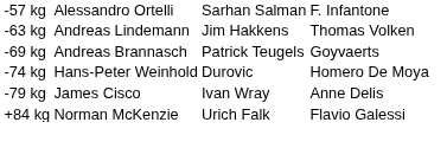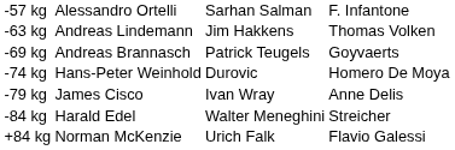 <table>
 <tr>
 <td>-57 kg</td>
 <td>Alessandro Ortelli </td>
 <td>Sarhan Salman </td>
 <td>F. Infantone </td>
 </tr>
 <tr>
 <td>-63 kg</td>
 <td>Andreas Lindemann </td>
 <td>Jim Hakkens </td>
 <td>Thomas Volken </td>
 </tr>
 <tr>
 <td>-69 kg</td>
 <td>Andreas Brannasch </td>
 <td>Patrick Teugels </td>
 <td>Goyvaerts </td>
 </tr>
 <tr>
 <td>-74 kg</td>
 <td>Hans-Peter Weinhold </td>
 <td>Durovic </td>
 <td>Homero De Moya </td>
 </tr>
 <tr>
 <td>-79 kg</td>
 <td>James Cisco </td>
 <td>Ivan Wray </td>
 <td>Anne Delis </td>
 </tr>
 <tr>
+<td>-84 kg</td>
+<td>Harald Edel </td>
+<td>Walter Meneghini </td>
+<td>Streicher </td>
+</tr>
+<tr>
 <td>+84 kg</td>
 <td>Norman McKenzie </td>
 <td>Urich Falk </td>
 <td>Flavio Galessi </td>
 </tr>
 <tr>
 </tr>
 </table>
